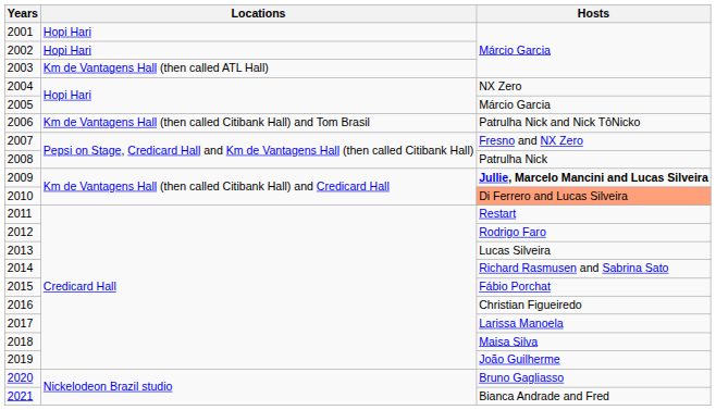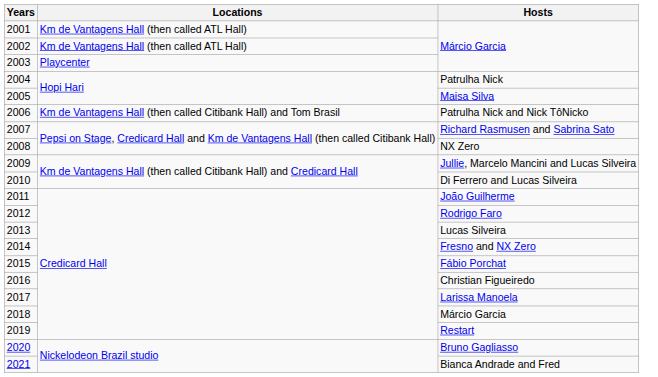 <table class="wikitable">
 <tr>
 <th>Years</th>
 <th>Locations</th>
 <th>Hosts</th>
 </tr>
 <tr>
 <td>2001</td>
-<td><a href='#'>Hopi Hari</a></td>
+<td><a href='#'>Km de Vantagens Hall</a> (then called ATL Hall)</td>
 <td rowspan="3"><a href='#'>Márcio Garcia</a></td>
 </tr>
 <tr>
 <td>2002</td>
-<td><a href='#'>Hopi Hari</a></td>
+<td><a href='#'>Km de Vantagens Hall</a> (then called ATL Hall)</td>
 </tr>
 <tr>
 <td>2003</td>
-<td><a href='#'>Km de Vantagens Hall</a> (then called ATL Hall)</td>
+<td><a href='#'>Playcenter</a></td>
 </tr>
 <tr>
 <td>2004</td>
 <td rowspan="2"><a href='#'>Hopi Hari</a></td>
-<td>NX Zero</td>
+<td>Patrulha Nick</td>
 </tr>
 <tr>
 <td>2005</td>
-<td>Márcio Garcia</td>
+<td><a href='#'>Maisa Silva</a></td>
 </tr>
 <tr>
 <td>2006</td>
 <td><a href='#'>Km de Vantagens Hall</a> (then called Citibank Hall) and Tom Brasil</td>
 <td>Patrulha Nick and Nick TôNicko</td>
 </tr>
 <tr>
 <td>2007</td>
 <td rowspan="2"><a href='#'>Pepsi on Stage</a>, <a href='#'>Credicard Hall</a> and <a href='#'>Km de Vantagens Hall</a> (then called Citibank Hall)</td>
-<td><a href='#'>Fresno</a> and <a href='#'>NX Zero</a></td>
+<td><a href='#'>Richard Rasmusen</a> and <a href='#'>Sabrina Sato</a></td>
 </tr>
 <tr>
 <td>2008</td>
-<td>Patrulha Nick</td>
+<td>NX Zero</td>
 </tr>
 <tr>
 <td>2009</td>
 <td rowspan="2"><a href='#'>Km de Vantagens Hall</a> (then called Citibank Hall) and <a href='#'>Credicard Hall</a></td>
-<td><strong><a href='#'>Jullie</a>, Marcelo Mancini and Lucas Silveira</strong></td>
+<td><a href='#'>Jullie</a>, Marcelo Mancini and Lucas Silveira</td>
 </tr>
 <tr>
 <td>2010</td>
-<td style="background: lightsalmon;">Di Ferrero and Lucas Silveira</td>
+<td>Di Ferrero and Lucas Silveira</td>
 </tr>
 <tr>
 <td>2011</td>
 <td rowspan="9"><a href='#'>Credicard Hall</a></td>
-<td><a href='#'>Restart</a></td>
+<td><a href='#'>João Guilherme</a></td>
 </tr>
 <tr>
 <td>2012</td>
 <td><a href='#'>Rodrigo Faro</a></td>
 </tr>
 <tr>
 <td>2013</td>
 <td>Lucas Silveira</td>
 </tr>
 <tr>
 <td>2014</td>
-<td><a href='#'>Richard Rasmusen</a> and <a href='#'>Sabrina Sato</a></td>
+<td><a href='#'>Fresno</a> and <a href='#'>NX Zero</a></td>
 </tr>
 <tr>
 <td>2015</td>
 <td><a href='#'>Fábio Porchat</a></td>
 </tr>
 <tr>
 <td>2016</td>
 <td>Christian Figueiredo</td>
 </tr>
 <tr>
 <td>2017</td>
 <td><a href='#'>Larissa Manoela</a></td>
 </tr>
 <tr>
 <td>2018</td>
-<td><a href='#'>Maisa Silva</a></td>
+<td>Márcio Garcia</td>
 </tr>
 <tr>
 <td>2019</td>
-<td><a href='#'>João Guilherme</a></td>
+<td><a href='#'>Restart</a></td>
 </tr>
 <tr>
 <td><a href='#'>2020</a></td>
 <td rowspan="2"><a href='#'>Nickelodeon Brazil studio</a></td>
 <td><a href='#'>Bruno Gagliasso</a></td>
 </tr>
 <tr>
 <td><a href='#'>2021</a></td>
 <td>Bianca Andrade and Fred</td>
 </tr>
 </table>
